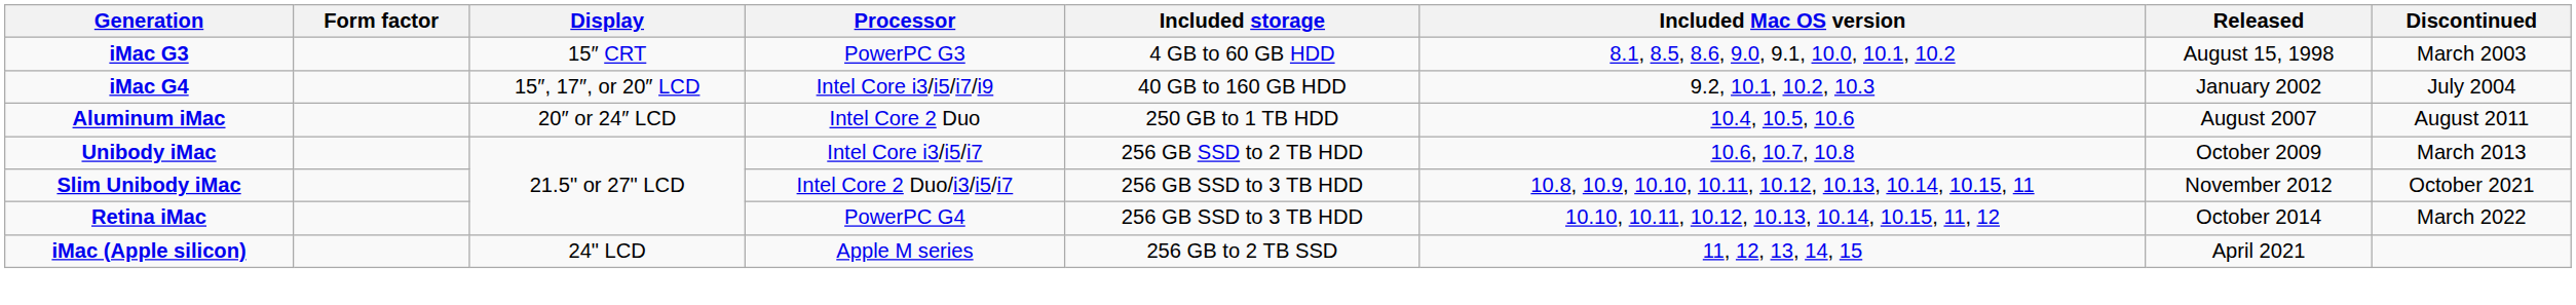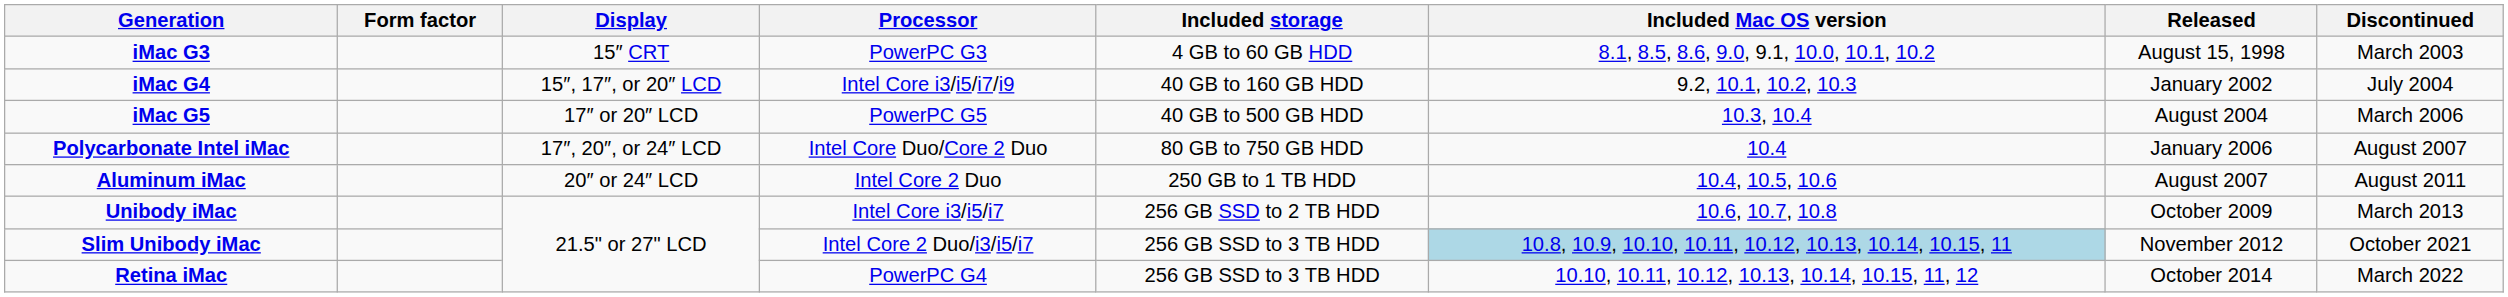 <table class="wikitable" style="text-align:center; width:100%">
 <tr>
 <th><a href='#'>Generation</a></th>
 <th>Form factor</th>
 <th><a href='#'>Display</a></th>
 <th><a href='#'>Processor</a></th>
 <th>Included <a href='#'>storage</a></th>
 <th>Included <a href='#'>Mac OS</a> version</th>
 <th>Released</th>
 <th>Discontinued</th>
 </tr>
 <tr>
 <td><strong><a href='#'>iMac G3</a></strong></td>
 <td></td>
 <td>15″ <a href='#'>CRT</a></td>
 <td><a href='#'>PowerPC G3</a></td>
 <td>4 GB to 60 GB <a href='#'>HDD</a></td>
 <td><a href='#'>8.1</a>, <a href='#'>8.5</a>, <a href='#'>8.6</a>, <a href='#'>9.0</a>, 9.1, <a href='#'>10.0</a>, <a href='#'>10.1</a>, <a href='#'>10.2</a></td>
 <td>August 15, 1998</td>
 <td>March 2003</td>
 </tr>
 <tr>
 <td><strong><a href='#'>iMac G4</a></strong></td>
 <td></td>
 <td>15″, 17″, or 20″ <a href='#'>LCD</a></td>
 <td><a href='#'>Intel Core i3</a>/<a href='#'>i5</a>/<a href='#'>i7</a>/<a href='#'>i9</a></td>
 <td>40 GB to 160 GB HDD</td>
 <td>9.2, <a href='#'>10.1</a>, <a href='#'>10.2</a>, <a href='#'>10.3</a></td>
 <td>January 2002</td>
 <td>July 2004</td>
 </tr>
 <tr>
+<td><strong><a href='#'>iMac G5</a></strong></td>
+<td></td>
+<td>17″ or 20″ LCD</td>
+<td><a href='#'>PowerPC G5</a></td>
+<td>40 GB to 500 GB HDD</td>
+<td><a href='#'>10.3</a>, <a href='#'>10.4</a></td>
+<td>August 2004</td>
+<td>March 2006</td>
+</tr>
+<tr>
+<td><strong><a href='#'>Polycarbonate Intel iMac</a></strong></td>
+<td></td>
+<td>17″, 20″, or 24″ LCD</td>
+<td><a href='#'>Intel Core</a> Duo/<a href='#'>Core 2</a> Duo</td>
+<td>80 GB to 750 GB HDD</td>
+<td><a href='#'>10.4</a></td>
+<td>January 2006</td>
+<td>August 2007</td>
+</tr>
+<tr>
 <td><strong><a href='#'>Aluminum iMac</a></strong></td>
 <td></td>
 <td>20″ or 24″ LCD</td>
 <td><a href='#'>Intel Core 2</a> Duo</td>
 <td>250 GB to 1 TB HDD</td>
 <td><a href='#'>10.4</a>, <a href='#'>10.5</a>, <a href='#'>10.6</a></td>
 <td>August 2007</td>
 <td>August 2011</td>
 </tr>
 <tr>
 <td><strong><a href='#'>Unibody iMac</a></strong></td>
 <td></td>
 <td rowspan=3>21.5" or 27" LCD</td>
 <td><a href='#'>Intel Core i3</a>/<a href='#'>i5</a>/<a href='#'>i7</a></td>
 <td>256 GB <a href='#'>SSD</a> to 2 TB HDD</td>
 <td><a href='#'>10.6</a>, <a href='#'>10.7</a>, <a href='#'>10.8</a></td>
 <td>October 2009</td>
 <td>March 2013</td>
 </tr>
 <tr>
 <td><strong><a href='#'>Slim Unibody iMac</a></strong></td>
 <td></td>
 <td><a href='#'>Intel Core 2</a> Duo/<a href='#'>i3</a>/<a href='#'>i5</a>/<a href='#'>i7</a></td>
 <td>256 GB SSD to 3 TB HDD</td>
-<td><a href='#'>10.8</a>, <a href='#'>10.9</a>, <a href='#'>10.10</a>, <a href='#'>10.11</a>, <a href='#'>10.12</a>, <a href='#'>10.13</a>, <a href='#'>10.14</a>, <a href='#'>10.15</a>, <a href='#'>11</a></td>
+<td style="background: lightblue;"><a href='#'>10.8</a>, <a href='#'>10.9</a>, <a href='#'>10.10</a>, <a href='#'>10.11</a>, <a href='#'>10.12</a>, <a href='#'>10.13</a>, <a href='#'>10.14</a>, <a href='#'>10.15</a>, <a href='#'>11</a></td>
 <td>November 2012</td>
 <td>October 2021</td>
 </tr>
 <tr>
 <td><strong><a href='#'>Retina iMac</a></strong></td>
 <td></td>
 <td><a href='#'>PowerPC G4</a></td>
 <td>256 GB SSD to 3 TB HDD</td>
 <td><a href='#'>10.10</a>, <a href='#'>10.11</a>, <a href='#'>10.12</a>, <a href='#'>10.13</a>, <a href='#'>10.14</a>, <a href='#'>10.15</a>, <a href='#'>11</a>, <a href='#'>12</a></td>
 <td>October 2014</td>
 <td>March 2022</td>
 </tr>
-<tr>
-<td><strong><a href='#'>iMac (Apple silicon)</a></strong></td>
-<td></td>
-<td>24" LCD</td>
-<td><a href='#'>Apple M series</a></td>
-<td>256 GB to 2 TB SSD</td>
-<td><a href='#'>11</a>, <a href='#'>12</a>, <a href='#'>13</a>, <a href='#'>14</a>, <a href='#'>15</a></td>
-<td>April 2021</td>
-<td></td>
-</tr>
 </table>
